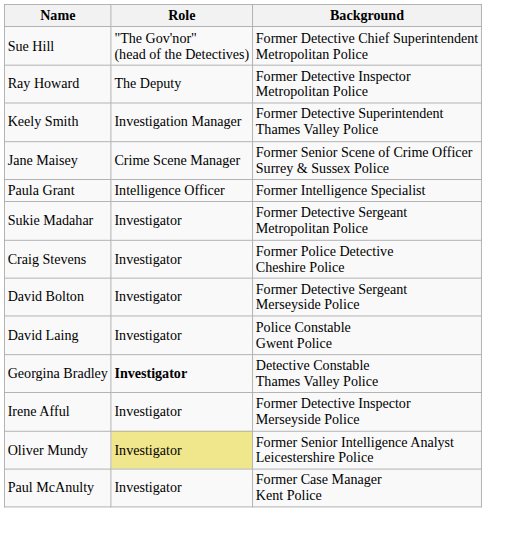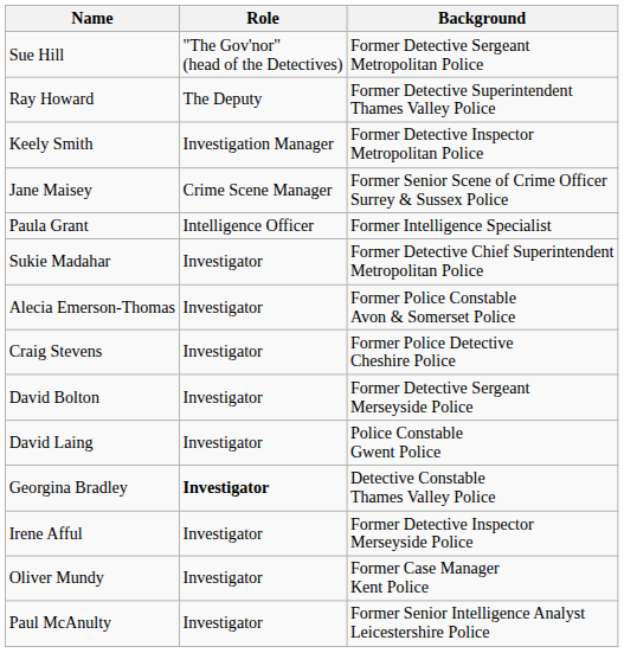 <table class="wikitable">
 <tr>
 <th>Name</th>
 <th>Role</th>
 <th>Background</th>
 </tr>
 <tr>
 <td>Sue Hill</td>
 <td>"The Gov'nor"<br>(head of the Detectives)</td>
-<td>Former Detective Chief Superintendent<br>Metropolitan Police</td>
+<td>Former Detective Sergeant<br>Metropolitan Police</td>
 </tr>
 <tr>
 <td>Ray Howard</td>
 <td>The Deputy</td>
-<td>Former Detective Inspector<br>Metropolitan Police</td>
+<td>Former Detective Superintendent<br>Thames Valley Police</td>
 </tr>
 <tr>
 <td>Keely Smith</td>
 <td>Investigation Manager</td>
-<td>Former Detective Superintendent<br>Thames Valley Police</td>
+<td>Former Detective Inspector<br>Metropolitan Police</td>
 </tr>
 <tr>
 <td>Jane Maisey</td>
 <td>Crime Scene Manager</td>
 <td>Former Senior Scene of Crime Officer<br>Surrey & Sussex Police</td>
 </tr>
 <tr>
 <td>Paula Grant</td>
 <td>Intelligence Officer</td>
 <td>Former Intelligence Specialist</td>
 </tr>
 <tr>
 <td>Sukie Madahar</td>
 <td>Investigator</td>
-<td>Former Detective Sergeant<br>Metropolitan Police</td>
+<td>Former Detective Chief Superintendent<br>Metropolitan Police</td>
+</tr>
+<tr>
+<td>Alecia Emerson-Thomas</td>
+<td>Investigator</td>
+<td>Former Police Constable<br>Avon & Somerset Police</td>
 </tr>
 <tr>
 <td>Craig Stevens</td>
 <td>Investigator</td>
 <td>Former Police Detective<br>Cheshire Police</td>
 </tr>
 <tr>
 <td>David Bolton</td>
 <td>Investigator</td>
 <td>Former Detective Sergeant<br>Merseyside Police</td>
 </tr>
 <tr>
 <td>David Laing</td>
 <td>Investigator</td>
 <td>Police Constable<br>Gwent Police</td>
 </tr>
 <tr>
 <td>Georgina Bradley</td>
 <td><strong>Investigator</strong></td>
 <td>Detective Constable<br>Thames Valley Police</td>
 </tr>
 <tr>
 <td>Irene Afful</td>
 <td>Investigator</td>
 <td>Former Detective Inspector<br>Merseyside Police</td>
 </tr>
 <tr>
 <td>Oliver Mundy</td>
-<td style="background: khaki;">Investigator</td>
-<td>Former Senior Intelligence Analyst<br>Leicestershire Police</td>
+<td>Investigator</td>
+<td>Former Case Manager<br>Kent Police</td>
 </tr>
 <tr>
 <td>Paul McAnulty</td>
 <td>Investigator</td>
-<td>Former Case Manager<br>Kent Police</td>
+<td>Former Senior Intelligence Analyst<br>Leicestershire Police</td>
 </tr>
 </table>
